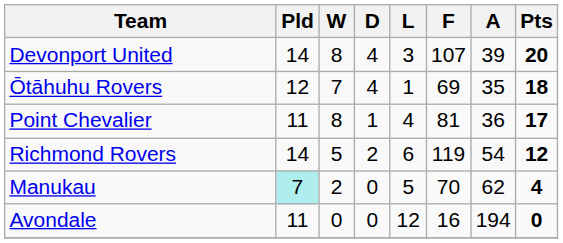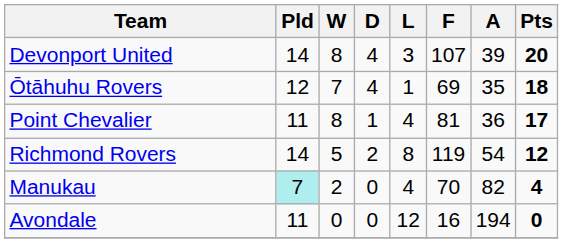 <table class="wikitable" style="text-align:center;">
 <tr>
 <th width=200>Team</th>
 <th width=20 abbr="Played">Pld</th>
 <th width=20 abbr="Won">W</th>
 <th width=20 abbr="Drawn">D</th>
 <th width=20 abbr="Lost">L</th>
 <th width=20 abbr="For">F</th>
 <th width=20 abbr="Against">A</th>
 <th width=20 abbr="Points">Pts</th>
 </tr>
 <tr>
 <td style="text-align:left;"><a href='#'>Devonport United</a></td>
 <td>14</td>
 <td>8</td>
 <td>4</td>
 <td>3</td>
 <td>107</td>
 <td>39</td>
 <td><strong>20</strong></td>
 </tr>
 <tr>
 <td style="text-align:left;"><a href='#'>Ōtāhuhu Rovers</a></td>
 <td>12</td>
 <td>7</td>
 <td>4</td>
 <td>1</td>
 <td>69</td>
 <td>35</td>
 <td><strong>18</strong></td>
 </tr>
 <tr>
 <td style="text-align:left;"><a href='#'>Point Chevalier</a></td>
 <td>11</td>
 <td>8</td>
 <td>1</td>
 <td>4</td>
 <td>81</td>
 <td>36</td>
 <td><strong>17</strong></td>
 </tr>
 <tr>
 <td style="text-align:left;"><a href='#'>Richmond Rovers</a></td>
 <td>14</td>
 <td>5</td>
 <td>2</td>
-<td>6</td>
+<td>8</td>
 <td>119</td>
 <td>54</td>
 <td><strong>12</strong></td>
 </tr>
 <tr>
 <td style="text-align:left;"><a href='#'>Manukau</a></td>
 <td style="background: paleturquoise;">7</td>
 <td>2</td>
 <td>0</td>
-<td>5</td>
+<td>4</td>
 <td>70</td>
-<td>62</td>
+<td>82</td>
 <td><strong>4</strong></td>
 </tr>
 <tr>
 <td style="text-align:left;"><a href='#'>Avondale</a></td>
 <td>11</td>
 <td>0</td>
 <td>0</td>
 <td>12</td>
 <td>16</td>
 <td>194</td>
 <td><strong>0</strong></td>
 </tr>
 <tr>
 </tr>
 </table>
